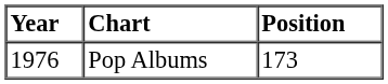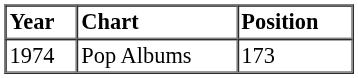 <table border="1" cellspacing="0" cellpadding="2" style="width:250px;">
 <tr>
 <th align="left">Year</th>
 <th align="left">Chart</th>
 <th align="left">Position</th>
 </tr>
 <tr>
-<td align="left">1976</td>
+<td align="left">1974</td>
 <td align="left">Pop Albums</td>
 <td align="left">173</td>
 </tr>
 </table>
